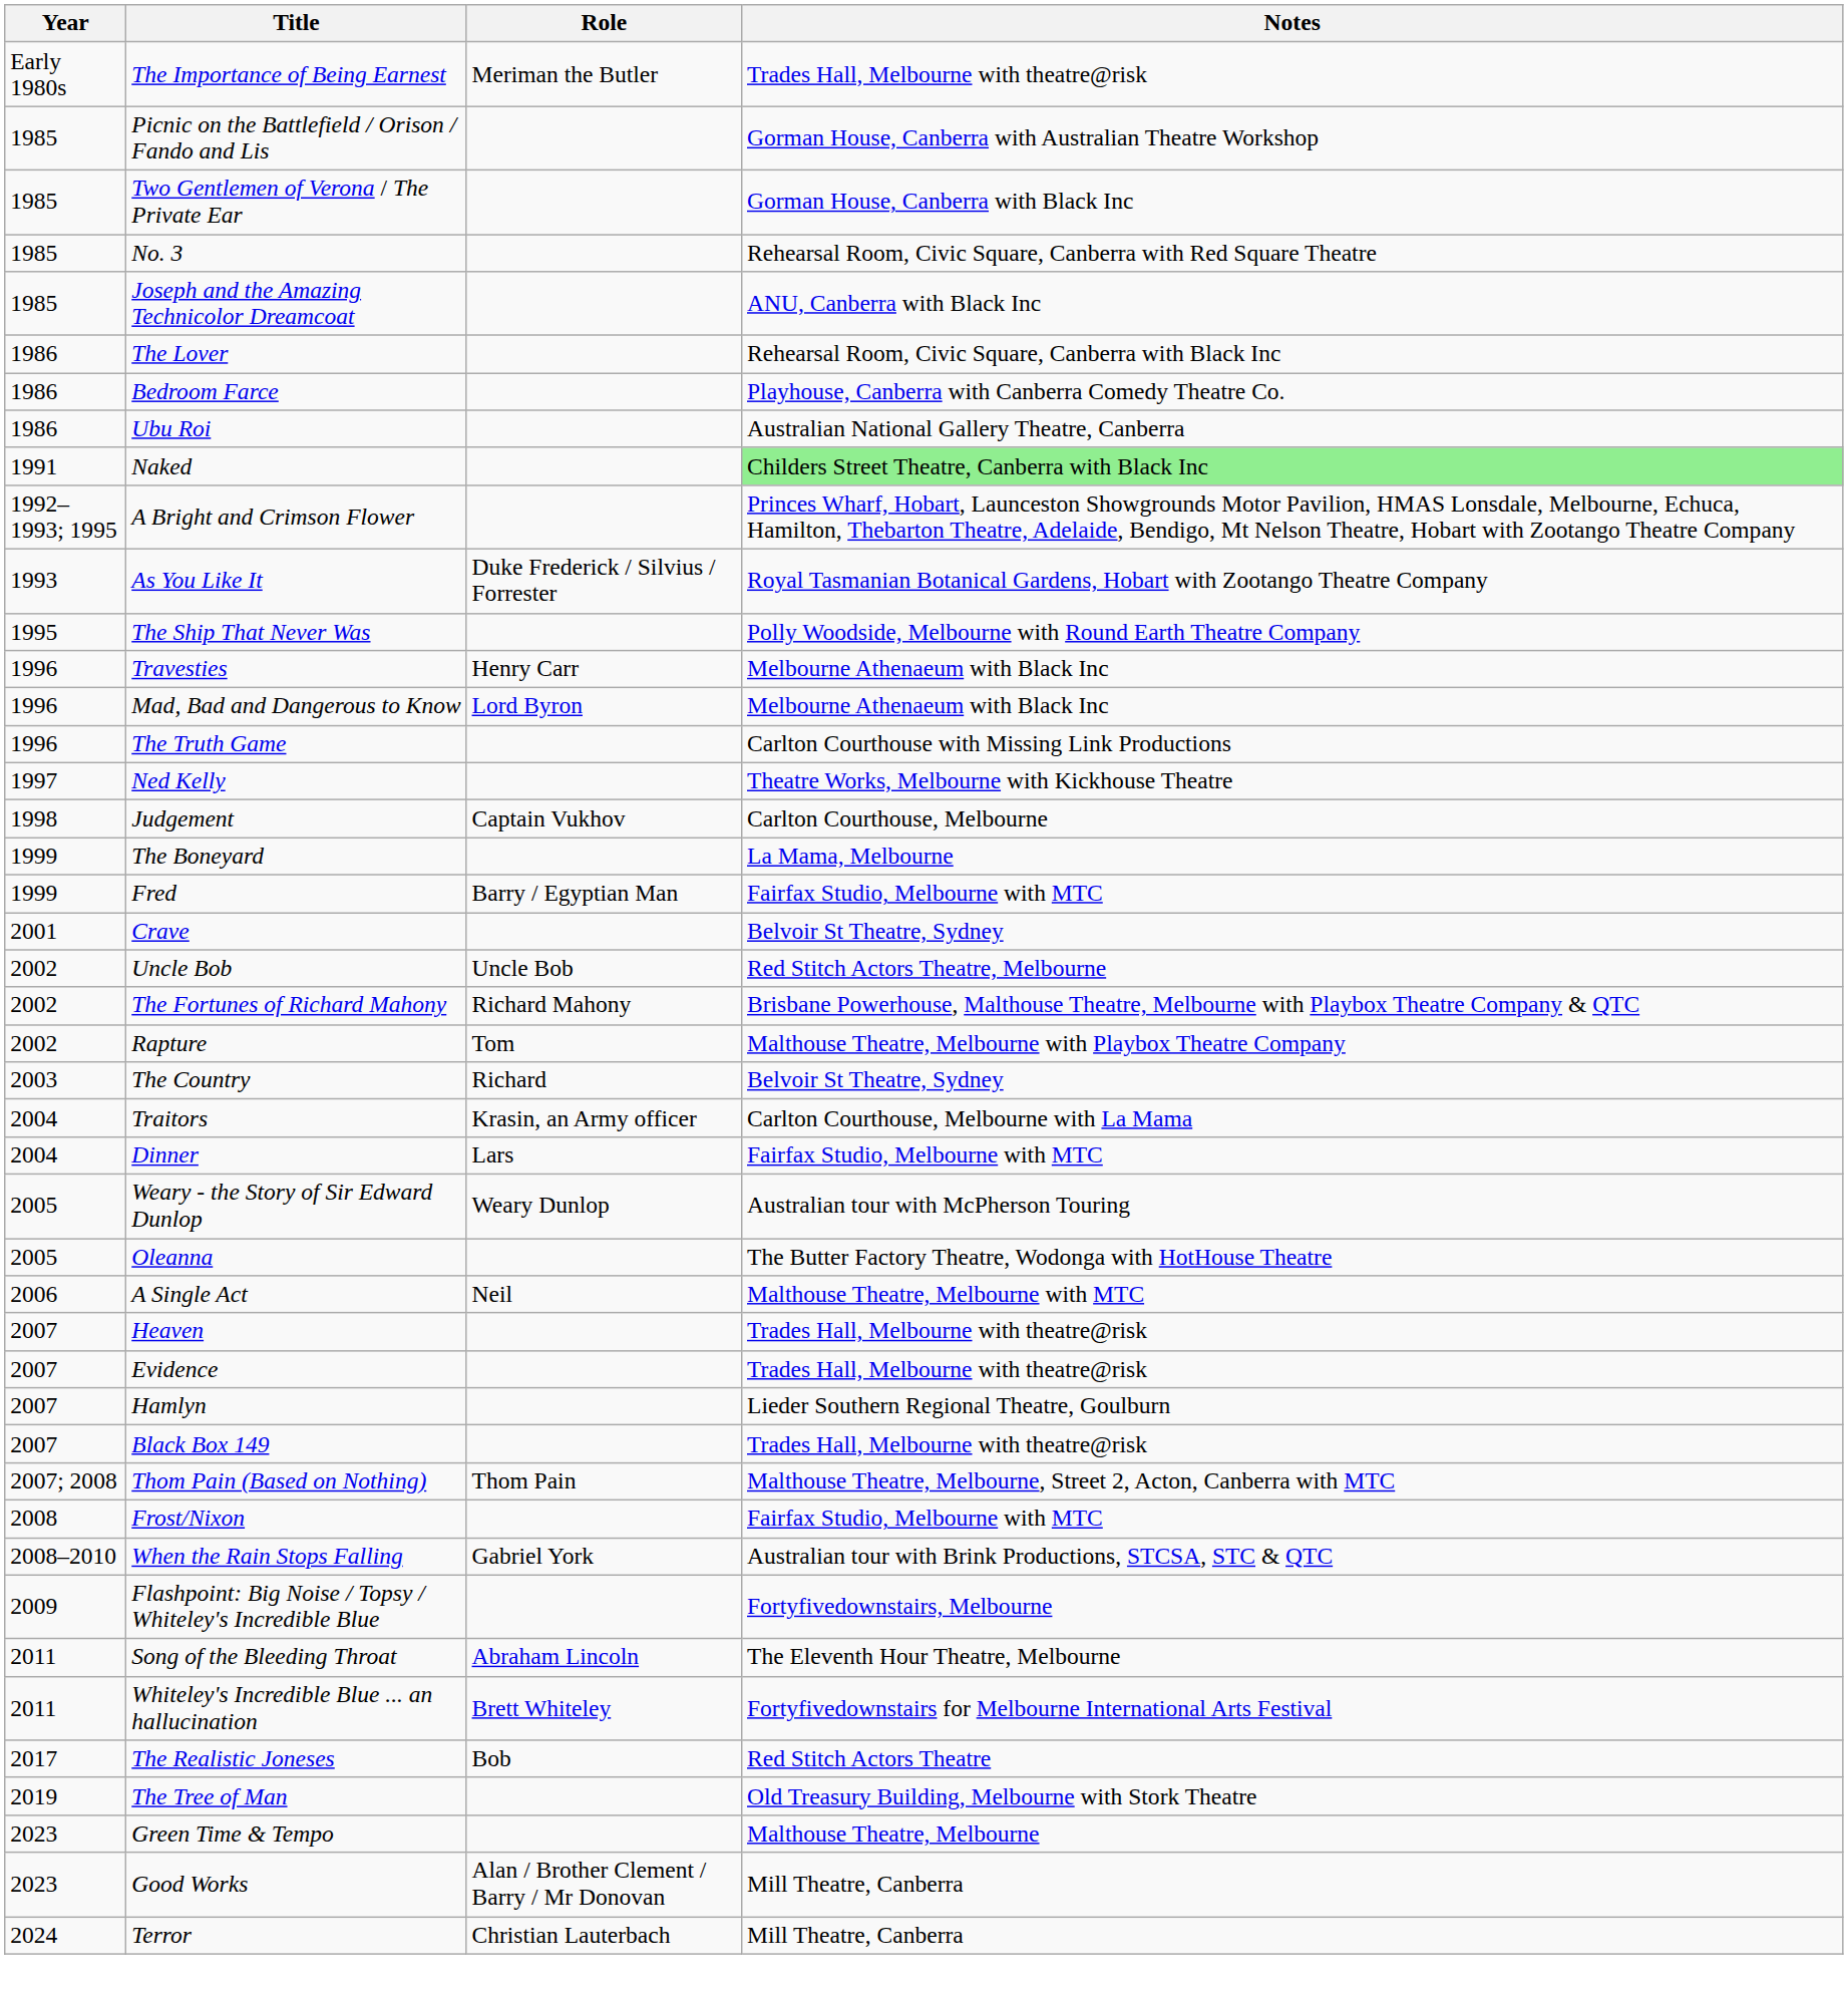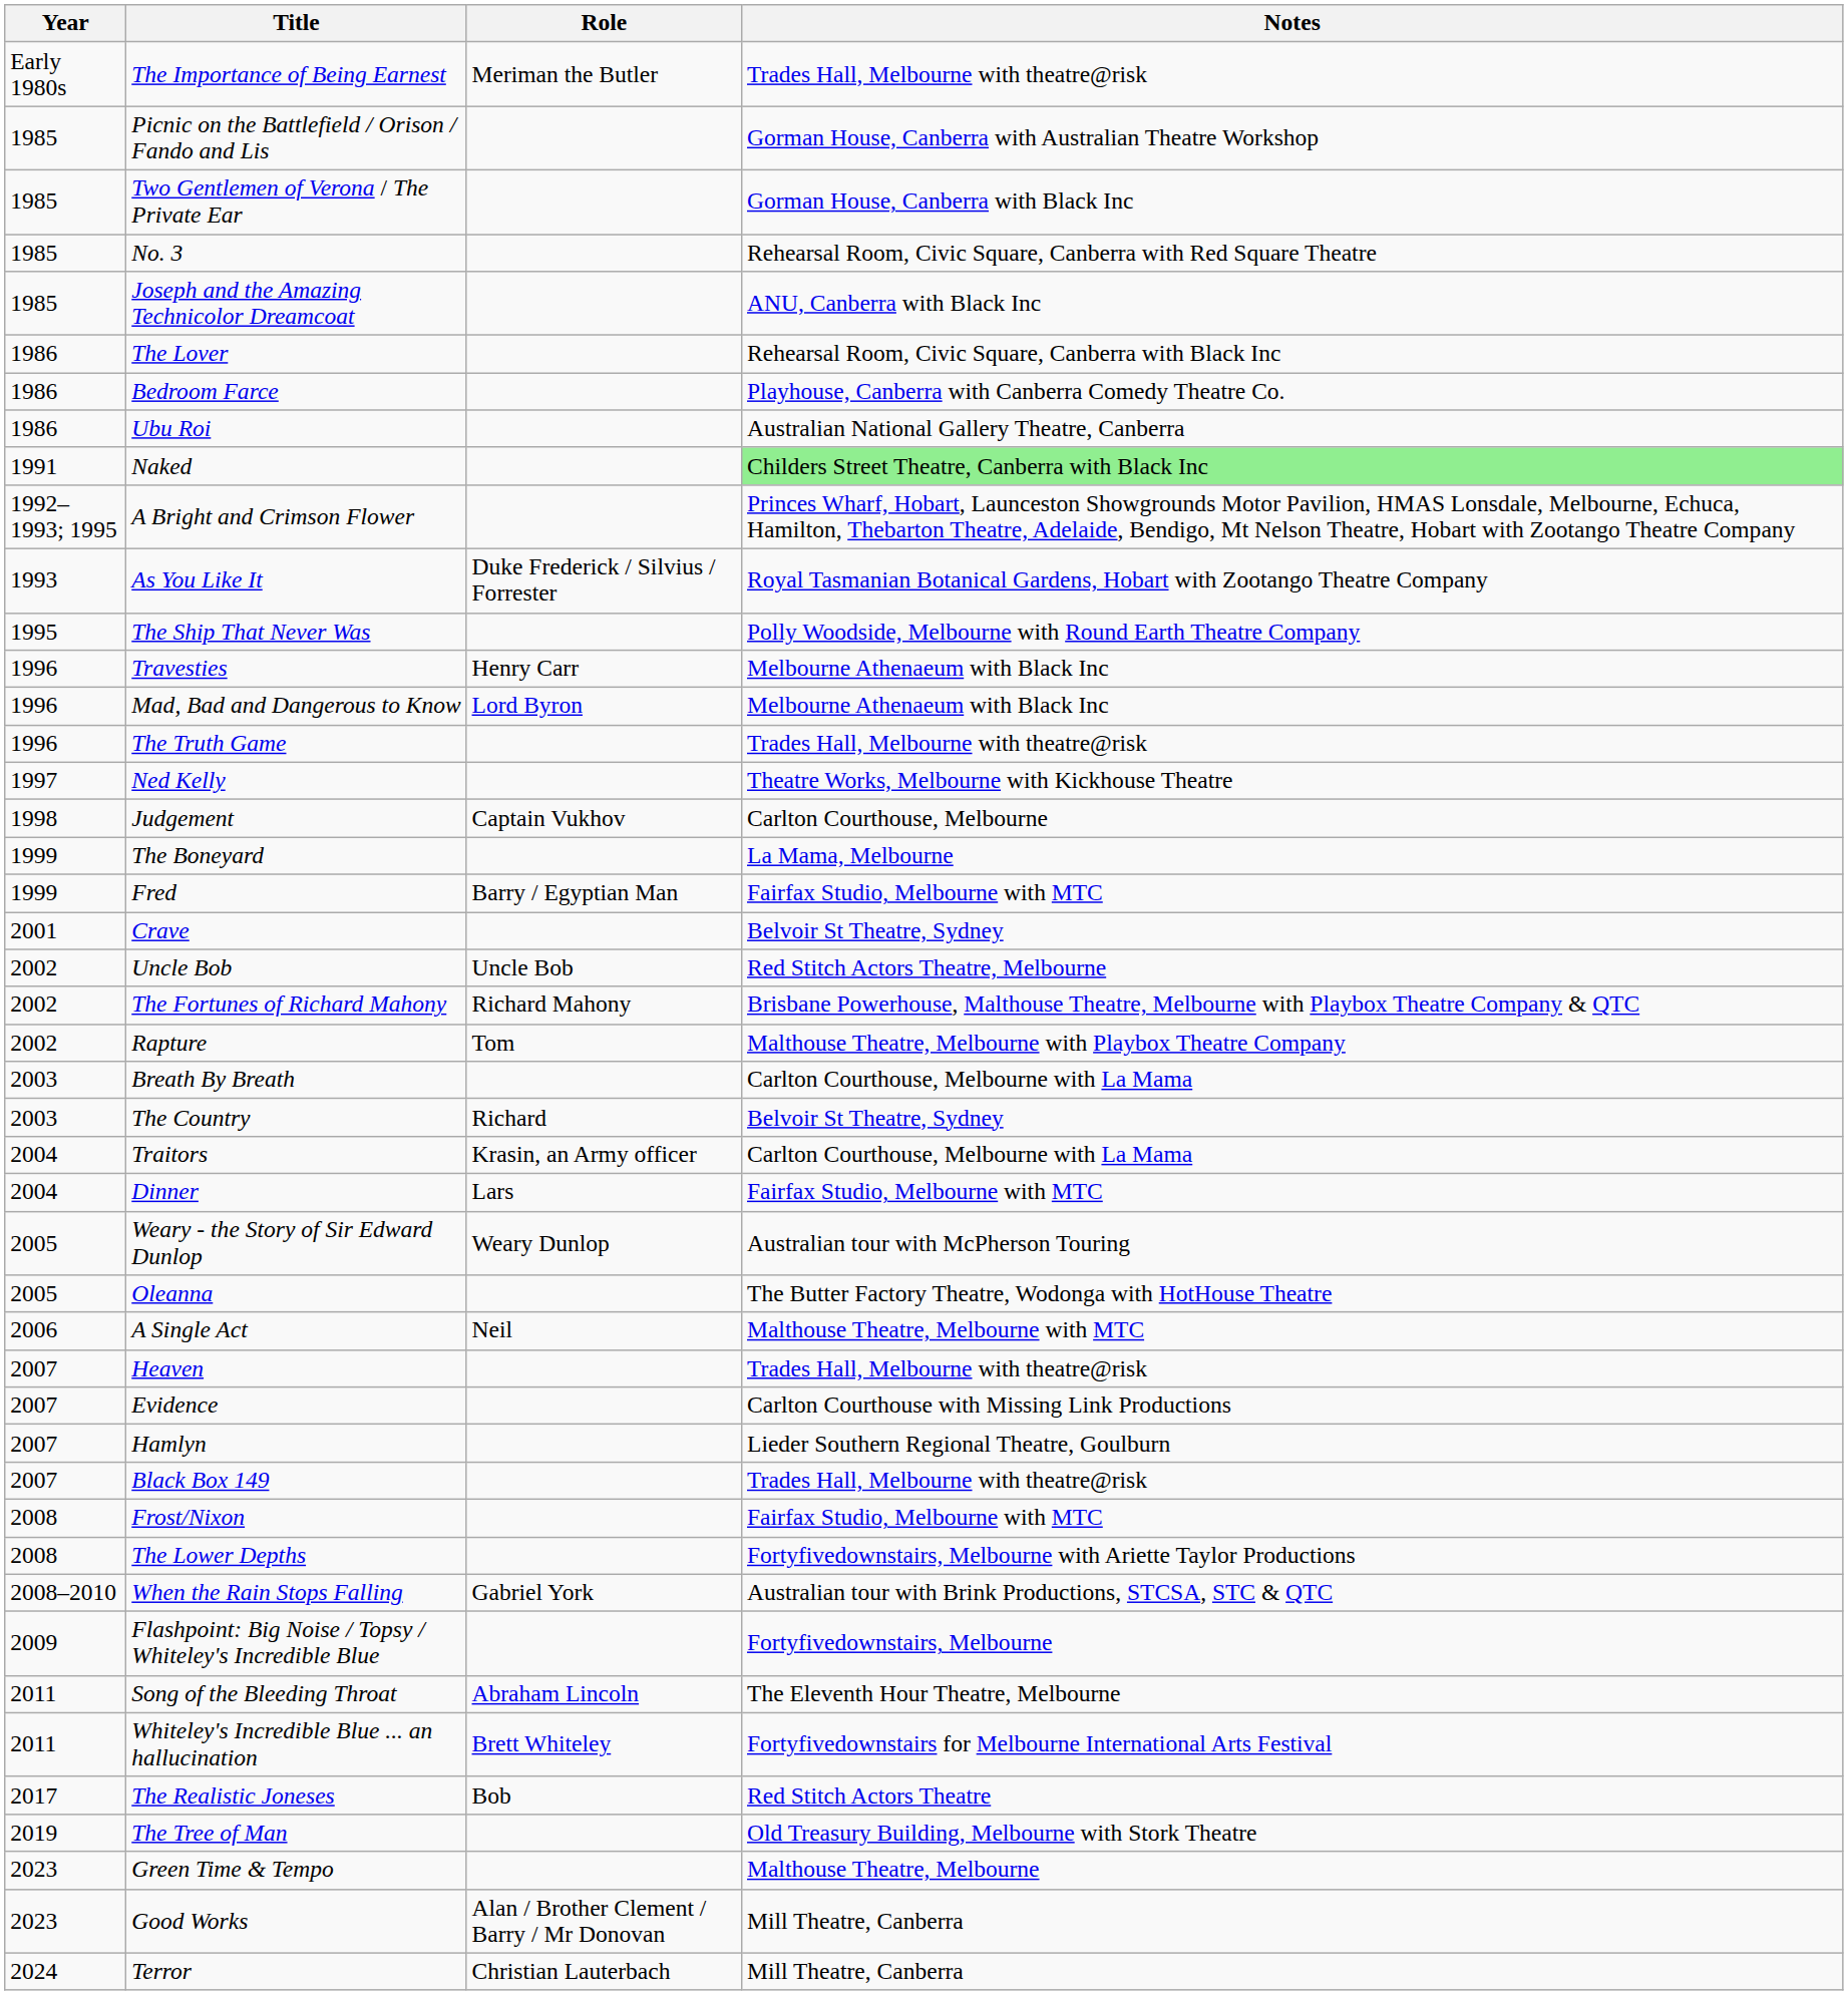 <table class="wikitable">
 <tr>
 <th>Year</th>
 <th>Title</th>
 <th>Role</th>
 <th>Notes</th>
 </tr>
 <tr>
 <td>Early 1980s</td>
 <td><em><a href='#'>The Importance of Being Earnest</a></em></td>
 <td>Meriman the Butler</td>
 <td><a href='#'>Trades Hall, Melbourne</a> with theatre@risk</td>
 </tr>
 <tr>
 <td>1985</td>
 <td><em>Picnic on the Battlefield / Orison / Fando and Lis</em></td>
 <td></td>
 <td><a href='#'>Gorman House, Canberra</a> with Australian Theatre Workshop</td>
 </tr>
 <tr>
 <td>1985</td>
 <td><em><a href='#'>Two Gentlemen of Verona</a></em> / <em>The Private Ear</em></td>
 <td></td>
 <td><a href='#'>Gorman House, Canberra</a> with Black Inc</td>
 </tr>
 <tr>
 <td>1985</td>
 <td><em>No. 3</em></td>
 <td></td>
 <td>Rehearsal Room, Civic Square, Canberra with Red Square Theatre</td>
 </tr>
 <tr>
 <td>1985</td>
 <td><em><a href='#'>Joseph and the Amazing Technicolor Dreamcoat</a></em></td>
 <td></td>
 <td><a href='#'>ANU, Canberra</a> with Black Inc</td>
 </tr>
 <tr>
 <td>1986</td>
 <td><em><a href='#'>The Lover</a></em></td>
 <td></td>
 <td>Rehearsal Room, Civic Square, Canberra with Black Inc</td>
 </tr>
 <tr>
 <td>1986</td>
 <td><em><a href='#'>Bedroom Farce</a></em></td>
 <td></td>
 <td><a href='#'>Playhouse, Canberra</a> with Canberra Comedy Theatre Co.</td>
 </tr>
 <tr>
 <td>1986</td>
 <td><em><a href='#'>Ubu Roi</a></em></td>
 <td></td>
 <td>Australian National Gallery Theatre, Canberra</td>
 </tr>
 <tr>
 <td>1991</td>
 <td><em>Naked</em></td>
 <td></td>
 <td style="background: lightgreen;">Childers Street Theatre, Canberra with Black Inc</td>
 </tr>
 <tr>
 <td>1992–1993; 1995</td>
 <td><em>A Bright and Crimson Flower</em></td>
 <td></td>
 <td><a href='#'>Princes Wharf, Hobart</a>, Launceston Showgrounds Motor Pavilion, HMAS Lonsdale, Melbourne, Echuca, Hamilton, <a href='#'>Thebarton Theatre, Adelaide</a>, Bendigo, Mt Nelson Theatre, Hobart with Zootango Theatre Company</td>
 </tr>
 <tr>
 <td>1993</td>
 <td><em><a href='#'>As You Like It</a></em></td>
 <td>Duke Frederick / Silvius / Forrester</td>
 <td><a href='#'>Royal Tasmanian Botanical Gardens, Hobart</a> with Zootango Theatre Company</td>
 </tr>
 <tr>
 <td>1995</td>
 <td><em><a href='#'>The Ship That Never Was</a></em></td>
 <td></td>
 <td><a href='#'>Polly Woodside, Melbourne</a> with <a href='#'>Round Earth Theatre Company</a></td>
 </tr>
 <tr>
 <td>1996</td>
 <td><em><a href='#'>Travesties</a></em></td>
 <td>Henry Carr</td>
 <td><a href='#'>Melbourne Athenaeum</a> with Black Inc</td>
 </tr>
 <tr>
 <td>1996</td>
 <td><em>Mad, Bad and Dangerous to Know</em></td>
 <td><a href='#'>Lord Byron</a></td>
 <td><a href='#'>Melbourne Athenaeum</a> with Black Inc</td>
 </tr>
 <tr>
 <td>1996</td>
 <td><em><a href='#'>The Truth Game</a></em></td>
 <td></td>
-<td>Carlton Courthouse with Missing Link Productions</td>
+<td><a href='#'>Trades Hall, Melbourne</a> with theatre@risk</td>
 </tr>
 <tr>
 <td>1997</td>
 <td><em><a href='#'>Ned Kelly</a></em></td>
 <td></td>
 <td><a href='#'>Theatre Works, Melbourne</a> with Kickhouse Theatre</td>
 </tr>
 <tr>
 <td>1998</td>
 <td><em>Judgement</em></td>
 <td>Captain Vukhov</td>
 <td>Carlton Courthouse, Melbourne</td>
 </tr>
 <tr>
 <td>1999</td>
 <td><em>The Boneyard</em></td>
 <td></td>
 <td><a href='#'>La Mama, Melbourne</a></td>
 </tr>
 <tr>
 <td>1999</td>
 <td><em>Fred</em></td>
 <td>Barry / Egyptian Man</td>
 <td><a href='#'>Fairfax Studio, Melbourne</a> with <a href='#'>MTC</a></td>
 </tr>
 <tr>
 <td>2001</td>
 <td><em><a href='#'>Crave</a></em></td>
 <td></td>
 <td><a href='#'>Belvoir St Theatre, Sydney</a></td>
 </tr>
 <tr>
 <td>2002</td>
 <td><em>Uncle Bob</em></td>
 <td>Uncle Bob</td>
 <td><a href='#'>Red Stitch Actors Theatre, Melbourne</a></td>
 </tr>
 <tr>
 <td>2002</td>
 <td><em><a href='#'>The Fortunes of Richard Mahony</a></em></td>
 <td>Richard Mahony</td>
 <td><a href='#'>Brisbane Powerhouse</a>, <a href='#'>Malthouse Theatre, Melbourne</a> with <a href='#'>Playbox Theatre Company</a> & <a href='#'>QTC</a></td>
 </tr>
 <tr>
 <td>2002</td>
 <td><em>Rapture</em></td>
 <td>Tom</td>
 <td><a href='#'>Malthouse Theatre, Melbourne</a> with <a href='#'>Playbox Theatre Company</a></td>
 </tr>
 <tr>
 <td>2003</td>
+<td><em>Breath By Breath</em></td>
+<td></td>
+<td>Carlton Courthouse, Melbourne with <a href='#'>La Mama</a></td>
+</tr>
+<tr>
+<td>2003</td>
 <td><em>The Country</em></td>
 <td>Richard</td>
 <td><a href='#'>Belvoir St Theatre, Sydney</a></td>
 </tr>
 <tr>
 <td>2004</td>
 <td><em>Traitors</em></td>
 <td>Krasin, an Army officer</td>
 <td>Carlton Courthouse, Melbourne with <a href='#'>La Mama</a></td>
 </tr>
 <tr>
 <td>2004</td>
 <td><em><a href='#'>Dinner</a></em></td>
 <td>Lars</td>
 <td><a href='#'>Fairfax Studio, Melbourne</a> with <a href='#'>MTC</a></td>
 </tr>
 <tr>
 <td>2005</td>
 <td><em>Weary - the Story of Sir Edward Dunlop</em></td>
 <td>Weary Dunlop</td>
 <td>Australian tour with McPherson Touring</td>
 </tr>
 <tr>
 <td>2005</td>
 <td><em><a href='#'>Oleanna</a></em></td>
 <td></td>
 <td>The Butter Factory Theatre, Wodonga with <a href='#'>HotHouse Theatre</a></td>
 </tr>
 <tr>
 <td>2006</td>
 <td><em>A Single Act</em></td>
 <td>Neil</td>
 <td><a href='#'>Malthouse Theatre, Melbourne</a> with <a href='#'>MTC</a></td>
 </tr>
 <tr>
 <td>2007</td>
 <td><em><a href='#'>Heaven</a></em></td>
 <td></td>
 <td><a href='#'>Trades Hall, Melbourne</a> with theatre@risk</td>
 </tr>
 <tr>
 <td>2007</td>
 <td><em>Evidence</em></td>
 <td></td>
-<td><a href='#'>Trades Hall, Melbourne</a> with theatre@risk</td>
+<td>Carlton Courthouse with Missing Link Productions</td>
 </tr>
 <tr>
 <td>2007</td>
 <td><em>Hamlyn</em></td>
 <td></td>
 <td>Lieder Southern Regional Theatre, Goulburn</td>
 </tr>
 <tr>
 <td>2007</td>
 <td><em><a href='#'>Black Box 149</a></em></td>
 <td></td>
 <td><a href='#'>Trades Hall, Melbourne</a> with theatre@risk</td>
 </tr>
 <tr>
-<td>2007; 2008</td>
-<td><em><a href='#'>Thom Pain (Based on Nothing)</a></em></td>
-<td>Thom Pain</td>
-<td><a href='#'>Malthouse Theatre, Melbourne</a>, Street 2, Acton, Canberra with <a href='#'>MTC</a></td>
-</tr>
-<tr>
 <td>2008</td>
 <td><em><a href='#'>Frost/Nixon</a></em></td>
 <td></td>
 <td><a href='#'>Fairfax Studio, Melbourne</a> with <a href='#'>MTC</a></td>
+</tr>
+<tr>
+<td>2008</td>
+<td><em><a href='#'>The Lower Depths</a></em></td>
+<td></td>
+<td><a href='#'>Fortyfivedownstairs, Melbourne</a> with Ariette Taylor Productions</td>
 </tr>
 <tr>
 <td>2008–2010</td>
 <td><em><a href='#'>When the Rain Stops Falling</a></em></td>
 <td>Gabriel York</td>
 <td>Australian tour with Brink Productions, <a href='#'>STCSA</a>, <a href='#'>STC</a> & <a href='#'>QTC</a></td>
 </tr>
 <tr>
 <td>2009</td>
 <td><em>Flashpoint: Big Noise / Topsy / Whiteley's Incredible Blue</em></td>
 <td></td>
 <td><a href='#'>Fortyfivedownstairs, Melbourne</a></td>
 </tr>
 <tr>
 <td>2011</td>
 <td><em>Song of the Bleeding Throat</em></td>
 <td><a href='#'>Abraham Lincoln</a></td>
 <td>The Eleventh Hour Theatre, Melbourne</td>
 </tr>
 <tr>
 <td>2011</td>
 <td><em>Whiteley's Incredible Blue ... an hallucination</em></td>
 <td><a href='#'>Brett Whiteley</a></td>
 <td><a href='#'>Fortyfivedownstairs</a> for <a href='#'>Melbourne International Arts Festival</a></td>
 </tr>
 <tr>
 <td>2017</td>
 <td><em><a href='#'>The Realistic Joneses</a></em></td>
 <td>Bob</td>
 <td><a href='#'>Red Stitch Actors Theatre</a></td>
 </tr>
 <tr>
 <td>2019</td>
 <td><em><a href='#'>The Tree of Man</a></em></td>
 <td></td>
 <td><a href='#'>Old Treasury Building, Melbourne</a> with Stork Theatre</td>
 </tr>
 <tr>
 <td>2023</td>
 <td><em>Green Time & Tempo</em></td>
 <td></td>
 <td><a href='#'>Malthouse Theatre, Melbourne</a></td>
 </tr>
 <tr>
 <td>2023</td>
 <td><em>Good Works</em></td>
 <td>Alan / Brother Clement / Barry / Mr Donovan</td>
 <td>Mill Theatre, Canberra</td>
 </tr>
 <tr>
 <td>2024</td>
 <td><em>Terror</em></td>
 <td>Christian Lauterbach</td>
 <td>Mill Theatre, Canberra </td>
 </tr>
 </table>
